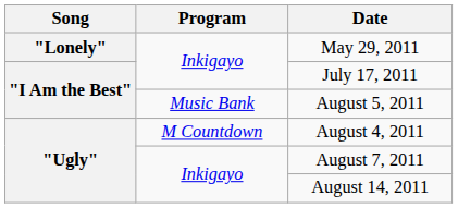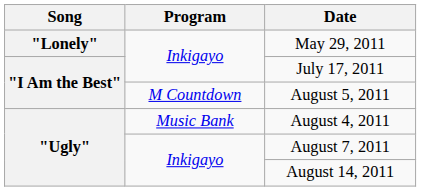 <table class="wikitable plainrowheaders" style="text-align:center">
 <tr>
 <th>Song</th>
 <th width="130">Program</th>
 <th width="140">Date</th>
 </tr>
 <tr>
 <th scope="row">"Lonely"</th>
 <td rowspan="2"><em><a href='#'>Inkigayo</a></em></td>
 <td>May 29, 2011</td>
 </tr>
 <tr>
 <th scope="row" rowspan="2">"I Am the Best"</th>
 <td>July 17, 2011</td>
 </tr>
 <tr>
-<td><em><a href='#'>Music Bank</a></em></td>
+<td><em><a href='#'>M Countdown</a></em></td>
 <td>August 5, 2011</td>
 </tr>
 <tr>
 <th scope="row" rowspan="3">"Ugly"</th>
-<td><em><a href='#'>M Countdown</a></em></td>
+<td><em><a href='#'>Music Bank</a></em></td>
 <td>August 4, 2011</td>
 </tr>
 <tr>
 <td rowspan="2"><em><a href='#'>Inkigayo</a></em></td>
 <td>August 7, 2011</td>
 </tr>
 <tr>
 <td>August 14, 2011</td>
 </tr>
 </table>
